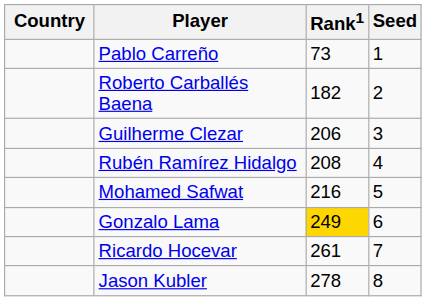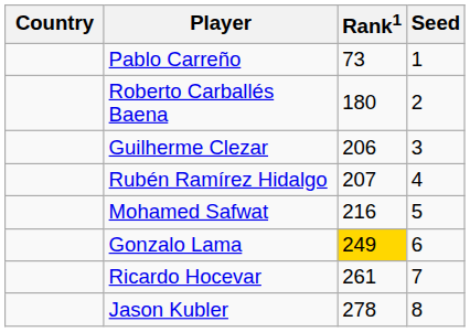 <table class="sortable wikitable">
 <tr>
 <th width="70">Country</th>
 <th width="175">Player</th>
 <th>Rank<sup>1</sup></th>
 <th>Seed</th>
 </tr>
 <tr>
 <td></td>
 <td><a href='#'>Pablo Carreño</a></td>
 <td>73</td>
 <td>1</td>
 </tr>
 <tr>
 <td></td>
 <td><a href='#'>Roberto Carballés Baena</a></td>
-<td>182</td>
+<td>180</td>
 <td>2</td>
 </tr>
 <tr>
 <td></td>
 <td><a href='#'>Guilherme Clezar</a></td>
 <td>206</td>
 <td>3</td>
 </tr>
 <tr>
 <td></td>
 <td><a href='#'>Rubén Ramírez Hidalgo</a></td>
-<td>208</td>
+<td>207</td>
 <td>4</td>
 </tr>
 <tr>
 <td></td>
 <td><a href='#'>Mohamed Safwat</a></td>
 <td>216</td>
 <td>5</td>
 </tr>
 <tr>
 <td></td>
 <td><a href='#'>Gonzalo Lama</a></td>
 <td style="background: gold;">249</td>
 <td>6</td>
 </tr>
 <tr>
 <td></td>
 <td><a href='#'>Ricardo Hocevar</a></td>
 <td>261</td>
 <td>7</td>
 </tr>
 <tr>
 <td></td>
 <td><a href='#'>Jason Kubler</a></td>
 <td>278</td>
 <td>8</td>
 </tr>
 </table>
